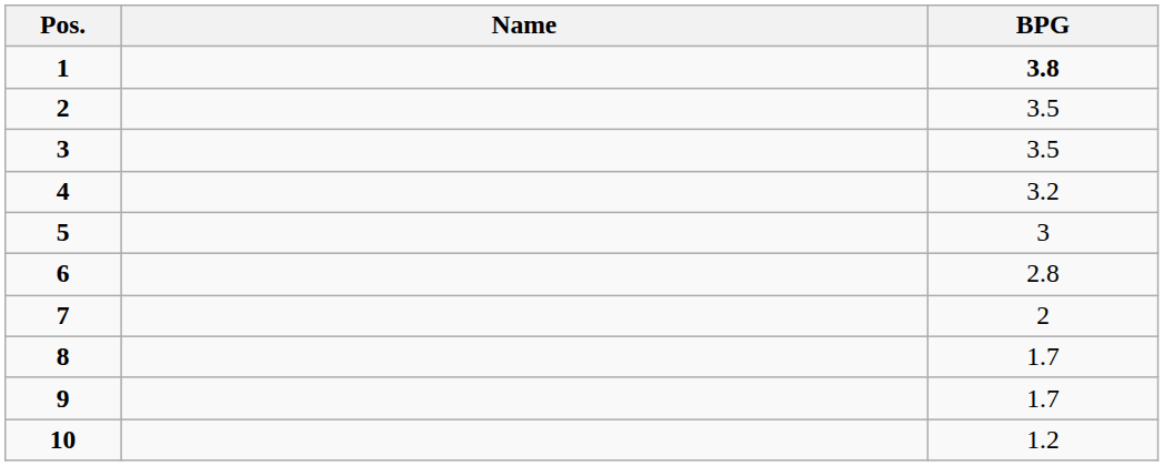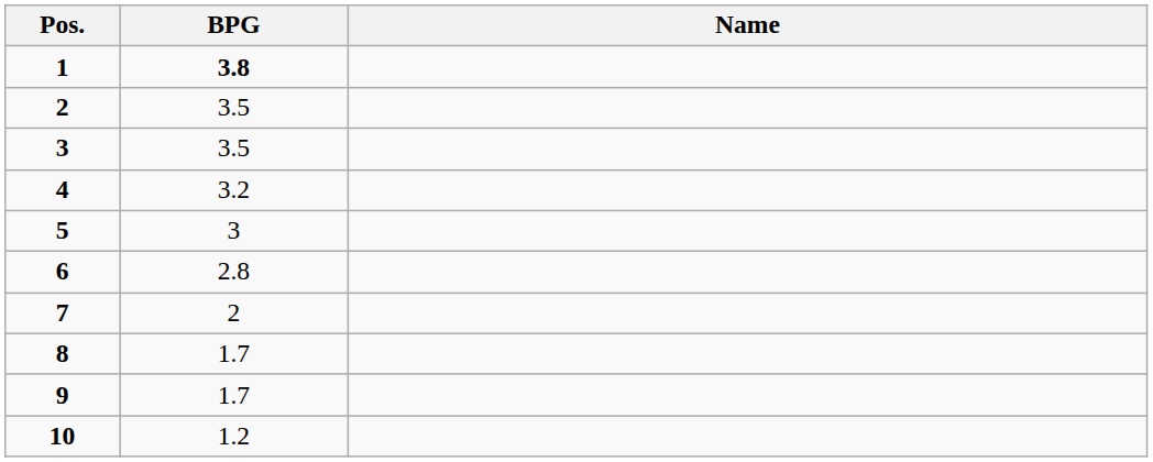 <table class="wikitable" style="width:80%;">
 <tr>
 <th style="width:10%;">Pos.</th>
+<th style="width:20%;">BPG</th>
 <th style="width:70%;">Name</th>
-<th style="width:20%;">BPG</th>
 </tr>
 <tr>
 <td align=center><strong>1</strong></td>
+<td align=center><strong>3.8</strong></td>
 <td><strong></strong></td>
-<td align=center><strong>3.8</strong></td>
 </tr>
 <tr>
 <td align=center><strong>2</strong></td>
+<td align=center>3.5</td>
 <td></td>
-<td align=center>3.5</td>
 </tr>
 <tr>
 <td align=center><strong>3</strong></td>
+<td align=center>3.5</td>
 <td></td>
-<td align=center>3.5</td>
 </tr>
 <tr>
 <td align=center><strong>4</strong></td>
+<td align=center>3.2</td>
 <td></td>
-<td align=center>3.2</td>
 </tr>
 <tr>
 <td align=center><strong>5</strong></td>
+<td align=center>3</td>
 <td></td>
-<td align=center>3</td>
 </tr>
 <tr>
 <td align=center><strong>6</strong></td>
+<td align=center>2.8</td>
 <td></td>
-<td align=center>2.8</td>
 </tr>
 <tr>
 <td align=center><strong>7</strong></td>
+<td align=center>2</td>
 <td></td>
-<td align=center>2</td>
 </tr>
 <tr>
 <td align=center><strong>8</strong></td>
+<td align=center>1.7</td>
 <td></td>
-<td align=center>1.7</td>
 </tr>
 <tr>
 <td align=center><strong>9</strong></td>
+<td align=center>1.7</td>
 <td></td>
-<td align=center>1.7</td>
 </tr>
 <tr>
 <td align=center><strong>10</strong></td>
+<td align=center>1.2</td>
 <td></td>
-<td align=center>1.2</td>
 </tr>
 </table>
